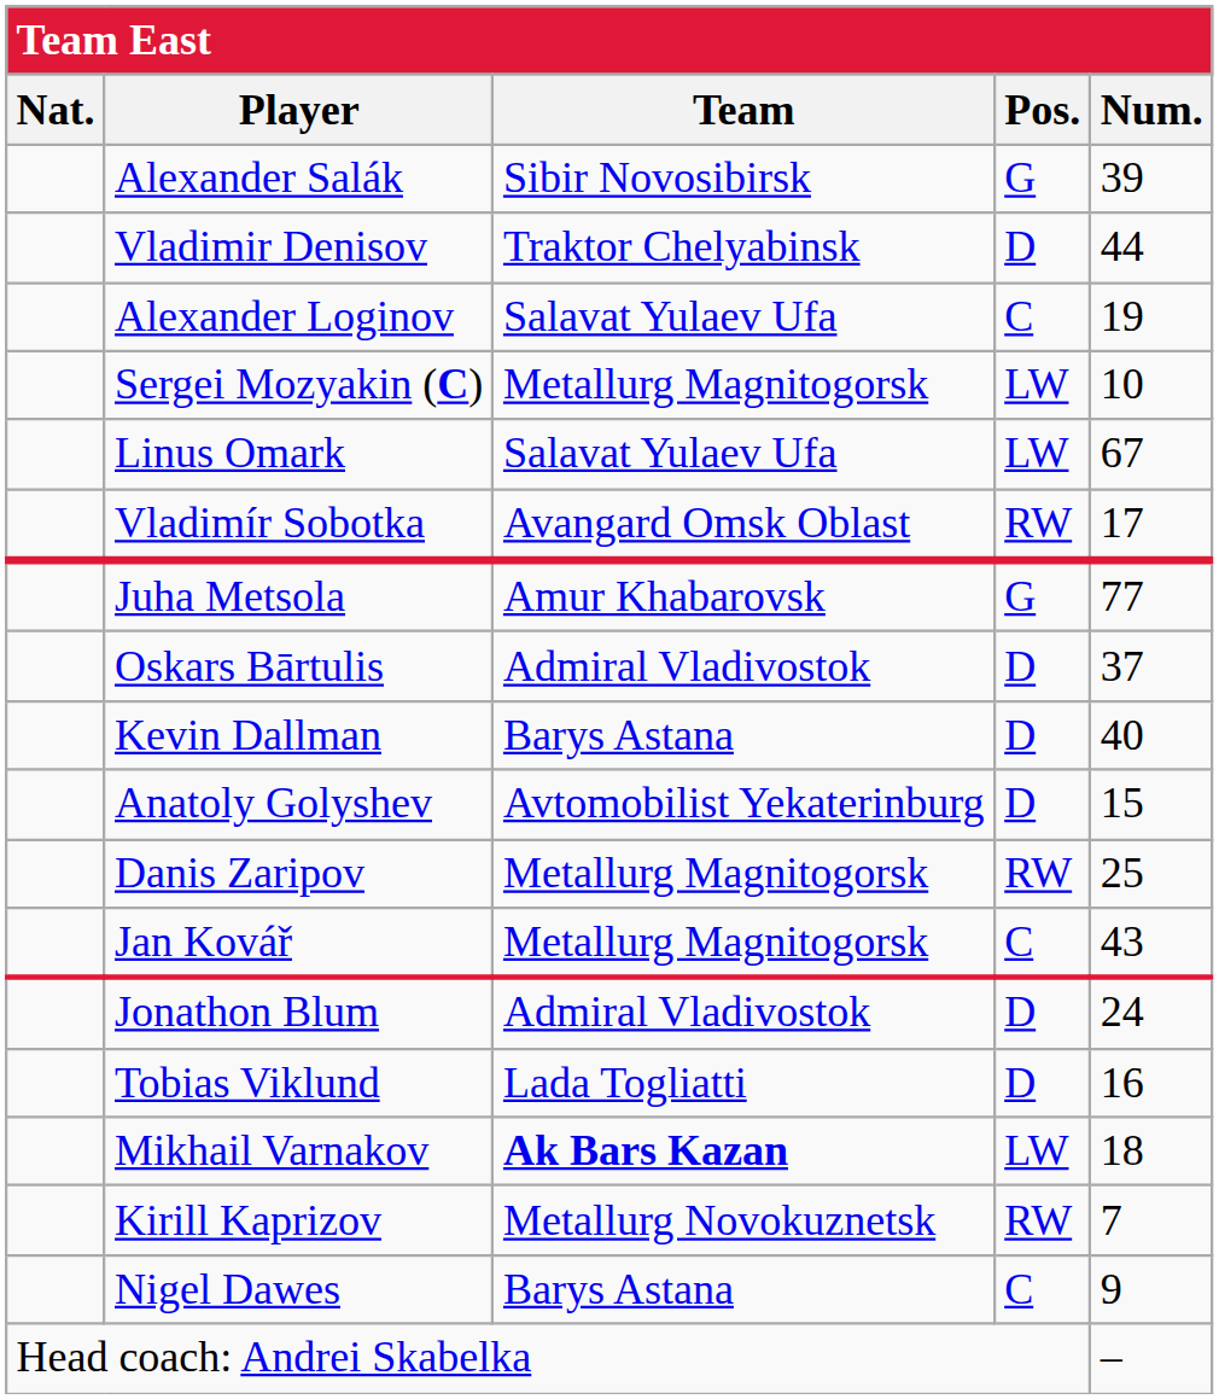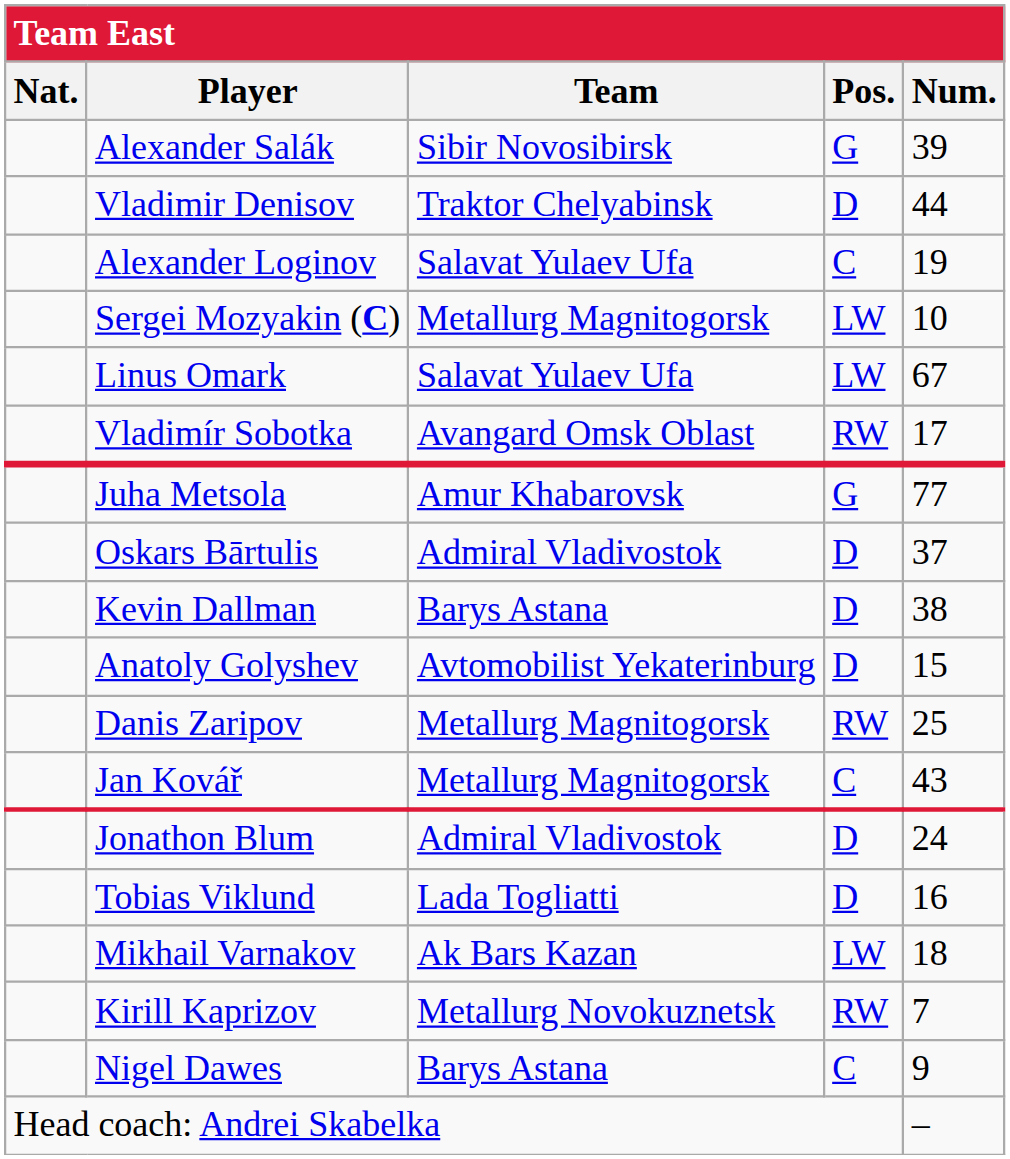 <table class="wikitable">
 <tr>
 <td colspan=5; style="background: #E01837; color: white"><strong>Team East</strong></td>
 </tr>
 <tr>
 <th>Nat.</th>
 <th>Player</th>
 <th>Team</th>
 <th>Pos.</th>
 <th>Num.</th>
 </tr>
 <tr>
 <td></td>
 <td><a href='#'>Alexander Salák</a></td>
 <td><a href='#'>Sibir Novosibirsk</a></td>
 <td><a href='#'>G</a></td>
 <td>39</td>
 </tr>
 <tr>
 <td></td>
 <td><a href='#'>Vladimir Denisov</a></td>
 <td><a href='#'>Traktor Chelyabinsk</a></td>
 <td><a href='#'>D</a></td>
 <td>44</td>
 </tr>
 <tr>
 <td></td>
 <td><a href='#'>Alexander Loginov</a></td>
 <td><a href='#'>Salavat Yulaev Ufa</a></td>
 <td><a href='#'>C</a></td>
 <td>19</td>
 </tr>
 <tr>
 <td></td>
 <td><a href='#'>Sergei Mozyakin</a> (<strong><a href='#'>C</a></strong>)</td>
 <td><a href='#'>Metallurg Magnitogorsk</a></td>
 <td><a href='#'>LW</a></td>
 <td>10</td>
 </tr>
 <tr>
 <td></td>
 <td><a href='#'>Linus Omark</a></td>
 <td><a href='#'>Salavat Yulaev Ufa</a></td>
 <td><a href='#'>LW</a></td>
 <td>67</td>
 </tr>
 <tr>
 <td></td>
 <td><a href='#'>Vladimír Sobotka</a></td>
 <td><a href='#'>Avangard Omsk Oblast</a></td>
 <td><a href='#'>RW</a></td>
 <td>17</td>
 </tr>
 <tr style="border-top: 3px solid #E01837;">
 <td></td>
 <td><a href='#'>Juha Metsola</a></td>
 <td><a href='#'>Amur Khabarovsk</a></td>
 <td><a href='#'>G</a></td>
 <td>77</td>
 </tr>
 <tr>
 <td></td>
 <td><a href='#'>Oskars Bārtulis</a></td>
 <td><a href='#'>Admiral Vladivostok</a></td>
 <td><a href='#'>D</a></td>
 <td>37</td>
 </tr>
 <tr>
 <td></td>
 <td><a href='#'>Kevin Dallman</a></td>
 <td><a href='#'>Barys Astana</a></td>
 <td><a href='#'>D</a></td>
-<td>40</td>
+<td>38</td>
 </tr>
 <tr>
 <td></td>
 <td><a href='#'>Anatoly Golyshev</a></td>
 <td><a href='#'>Avtomobilist Yekaterinburg</a></td>
 <td><a href='#'>D</a></td>
 <td>15</td>
 </tr>
 <tr>
 <td></td>
 <td><a href='#'>Danis Zaripov</a></td>
 <td><a href='#'>Metallurg Magnitogorsk</a></td>
 <td><a href='#'>RW</a></td>
 <td>25</td>
 </tr>
 <tr>
 <td></td>
 <td><a href='#'>Jan Kovář</a></td>
 <td><a href='#'>Metallurg Magnitogorsk</a></td>
 <td><a href='#'>C</a></td>
 <td>43</td>
 </tr>
 <tr style="border-top: 2px solid #E01837;">
 <td></td>
 <td><a href='#'>Jonathon Blum</a></td>
 <td><a href='#'>Admiral Vladivostok</a></td>
 <td><a href='#'>D</a></td>
 <td>24</td>
 </tr>
 <tr>
 <td></td>
 <td><a href='#'>Tobias Viklund</a></td>
 <td><a href='#'>Lada Togliatti</a></td>
 <td><a href='#'>D</a></td>
 <td>16</td>
 </tr>
 <tr>
 <td></td>
 <td><a href='#'>Mikhail Varnakov</a></td>
-<td><strong><a href='#'>Ak Bars Kazan</a></strong></td>
+<td><a href='#'>Ak Bars Kazan</a></td>
 <td><a href='#'>LW</a></td>
 <td>18</td>
 </tr>
 <tr>
 <td></td>
 <td><a href='#'>Kirill Kaprizov</a></td>
 <td><a href='#'>Metallurg Novokuznetsk</a></td>
 <td><a href='#'>RW</a></td>
 <td>7</td>
 </tr>
 <tr>
 <td></td>
 <td><a href='#'>Nigel Dawes</a></td>
 <td><a href='#'>Barys Astana</a></td>
 <td><a href='#'>C</a></td>
 <td>9</td>
 </tr>
 <tr>
 <td colspan=4>Head coach: <a href='#'>Andrei Skabelka</a></td>
 <td>–</td>
 </tr>
 </table>
